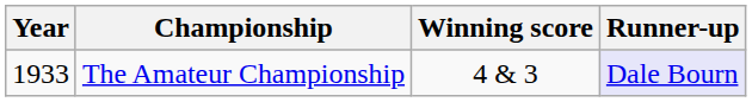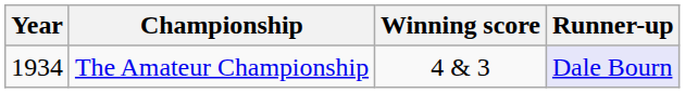 <table class="wikitable">
 <tr>
 <th>Year</th>
 <th>Championship</th>
 <th>Winning score</th>
 <th>Runner-up</th>
 </tr>
 <tr>
-<td>1933</td>
+<td>1934</td>
 <td><a href='#'>The Amateur Championship</a></td>
 <td align=center>4 & 3</td>
 <td style="background: lavender;"> <a href='#'>Dale Bourn</a></td>
 </tr>
 </table>
